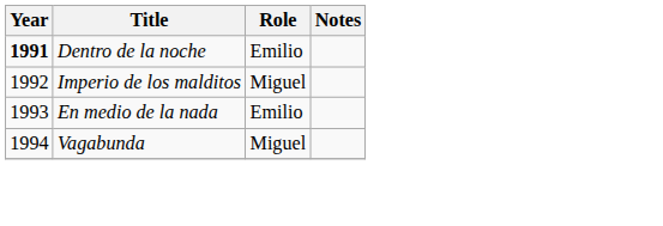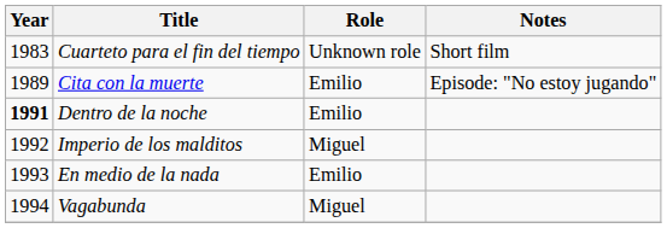 <table class="wikitable sortable">
 <tr>
 <th>Year</th>
 <th>Title</th>
 <th>Role</th>
 <th>Notes</th>
+</tr>
+<tr>
+<td>1983</td>
+<td><em>Cuarteto para el fin del tiempo</em></td>
+<td>Unknown role</td>
+<td>Short film</td>
+</tr>
+<tr>
+<td>1989</td>
+<td><em><a href='#'>Cita con la muerte</a></em></td>
+<td>Emilio</td>
+<td>Episode: "No estoy jugando"</td>
 </tr>
 <tr>
 <td><strong>1991</strong></td>
 <td><em>Dentro de la noche</em></td>
 <td>Emilio</td>
 <td></td>
 </tr>
 <tr>
 <td>1992</td>
 <td><em>Imperio de los malditos</em></td>
 <td>Miguel</td>
 <td></td>
 </tr>
 <tr>
 <td>1993</td>
 <td><em>En medio de la nada</em></td>
 <td>Emilio</td>
 <td></td>
 </tr>
 <tr>
 <td>1994</td>
 <td><em>Vagabunda</em></td>
 <td>Miguel</td>
 <td></td>
 </tr>
 <tr>
 </tr>
 </table>
